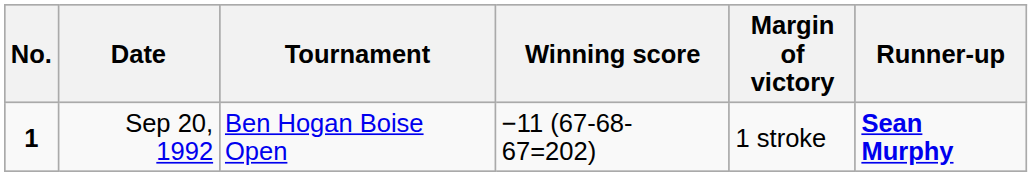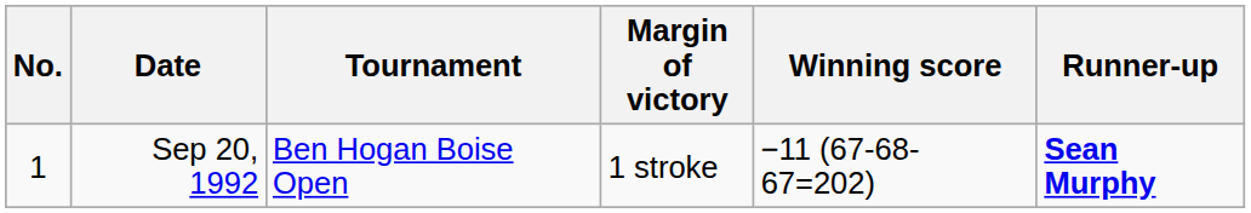 <table class="wikitable" style="font-size:95%;">
 <tr>
 <th>No.</th>
 <th>Date</th>
 <th>Tournament</th>
+<th>Margin of<br>victory</th>
 <th>Winning score</th>
-<th>Margin of<br>victory</th>
 <th>Runner-up</th>
 </tr>
 <tr>
-<td align=center><strong>1</strong></td>
+<td align=center>1</td>
 <td align=right>Sep 20, <a href='#'>1992</a></td>
 <td><a href='#'>Ben Hogan Boise Open</a></td>
+<td>1 stroke</td>
 <td>−11 (67-68-67=202)</td>
-<td>1 stroke</td>
 <td><strong> <a href='#'>Sean Murphy</a></strong></td>
 </tr>
 </table>
